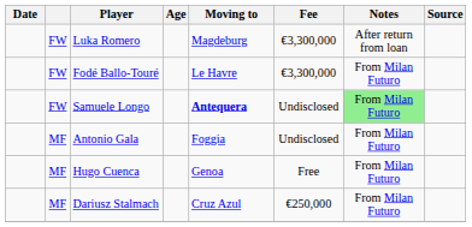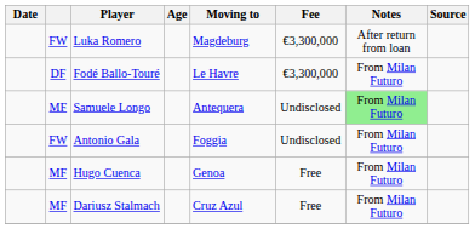 <table class="wikitable sortable">
 <tr>
 <th style="width:90px">Date</th>
 <th style="width:30px"></th>
 <th style="width:300px">Player</th>
 <th style="width:20px">Age</th>
 <th style="width:210px">Moving to</th>
 <th style="width:100px">Fee</th>
 <th style="width:290px" class="unsortable">Notes</th>
 <th style="width:35px">Source</th>
 </tr>
 <tr>
 <td></td>
 <td style="text-align:center"><a href='#'>FW</a></td>
 <td> <a href='#'>Luka Romero</a></td>
 <td style="text-align:center"></td>
 <td> <a href='#'>Magdeburg</a></td>
 <td style="text-align:center">€3,300,000</td>
 <td style="text-align:center">After return from loan</td>
 <td></td>
 </tr>
 <tr>
 <td></td>
-<td style="text-align:center"><a href='#'>FW</a></td>
+<td style="text-align:center"><a href='#'>DF</a></td>
 <td> <a href='#'>Fodé Ballo-Touré</a></td>
 <td style="text-align:center"></td>
 <td> <a href='#'>Le Havre</a></td>
 <td style="text-align:center">€3,300,000</td>
 <td style="text-align:center">From <a href='#'>Milan Futuro</a></td>
 <td></td>
 </tr>
 <tr>
 <td></td>
-<td style="text-align:center"><a href='#'>FW</a></td>
+<td style="text-align:center"><a href='#'>MF</a></td>
 <td> <a href='#'>Samuele Longo</a></td>
 <td style="text-align:center"></td>
-<td><strong> <a href='#'>Antequera</a></strong></td>
+<td> <a href='#'>Antequera</a></td>
 <td style="text-align:center">Undisclosed</td>
 <td style="background: lightgreen; text-align:center">From <a href='#'>Milan Futuro</a></td>
 <td></td>
 </tr>
 <tr>
 <td></td>
-<td style="text-align:center"><a href='#'>MF</a></td>
+<td style="text-align:center"><a href='#'>FW</a></td>
 <td> <a href='#'>Antonio Gala</a></td>
 <td style="text-align:center"></td>
 <td> <a href='#'>Foggia</a></td>
 <td style="text-align:center">Undisclosed</td>
 <td style="text-align:center">From <a href='#'>Milan Futuro</a></td>
 <td></td>
 </tr>
 <tr>
 <td></td>
 <td style="text-align:center"><a href='#'>MF</a></td>
 <td> <a href='#'>Hugo Cuenca</a></td>
 <td style="text-align:center"></td>
 <td> <a href='#'>Genoa</a></td>
 <td style="text-align:center">Free</td>
 <td style="text-align:center">From <a href='#'>Milan Futuro</a></td>
 <td></td>
 </tr>
 <tr>
 <td></td>
 <td style="text-align:center"><a href='#'>MF</a></td>
 <td> <a href='#'>Dariusz Stalmach</a></td>
 <td style="text-align:center"></td>
 <td> <a href='#'>Cruz Azul</a></td>
-<td style="text-align:center">€250,000</td>
+<td style="text-align:center">Free</td>
 <td style="text-align:center">From <a href='#'>Milan Futuro</a></td>
 <td></td>
 </tr>
 <tr>
 </tr>
 </table>
